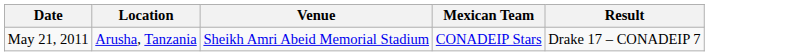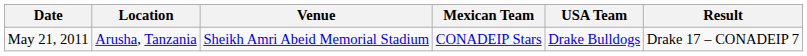 <table class="wikitable">
 <tr>
 <th>Date</th>
 <th>Location</th>
 <th>Venue</th>
 <th>Mexican Team</th>
+<th>USA Team</th>
 <th>Result</th>
 </tr>
 <tr>
 <td>May 21, 2011</td>
 <td><a href='#'>Arusha</a>, <a href='#'>Tanzania</a></td>
 <td><a href='#'>Sheikh Amri Abeid Memorial Stadium</a></td>
 <td><a href='#'>CONADEIP Stars</a></td>
+<td><a href='#'>Drake Bulldogs</a></td>
 <td>Drake 17 – CONADEIP 7</td>
 </tr>
 </table>
